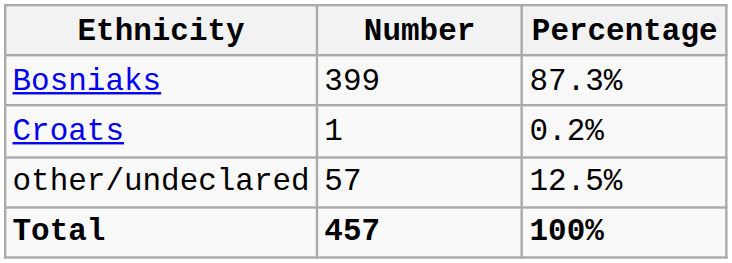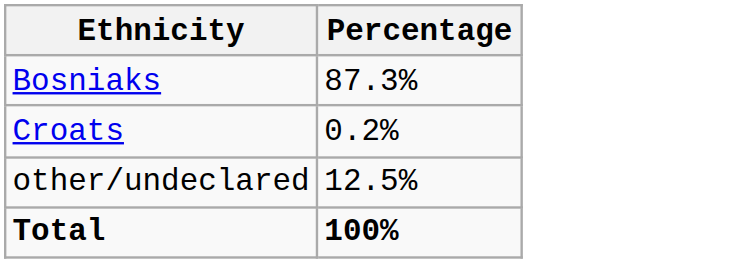 <table class="wikitable">
 <tr>
 <th width="100px">Ethnicity</th>
-<th width="80px">Number</th>
 <th width="80px">Percentage</th>
 </tr>
 <tr>
 <td><a href='#'>Bosniaks</a></td>
-<td>399</td>
 <td>87.3%</td>
 </tr>
 <tr>
 <td><a href='#'>Croats</a></td>
-<td>1</td>
 <td>0.2%</td>
 </tr>
 <tr>
 <td>other/undeclared</td>
-<td>57</td>
 <td>12.5%</td>
 </tr>
 <tr>
 <td><strong>Total</strong></td>
-<td><strong>457</strong></td>
 <td><strong>100%</strong></td>
 </tr>
 </table>
